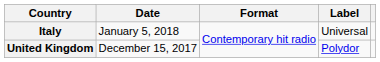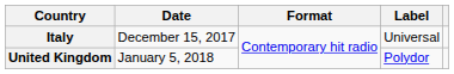 <table class="wikitable plainrowheaders">
 <tr>
 <th scope="col">Country</th>
 <th scope="col">Date</th>
 <th scope="col">Format</th>
 <th scope="col">Label</th>
 <th scope="col"></th>
 </tr>
 <tr>
 <th scope="row">Italy</th>
-<td>January 5, 2018</td>
+<td>December 15, 2017</td>
 <td rowspan="3"><a href='#'>Contemporary hit radio</a></td>
 <td>Universal</td>
 <td></td>
 </tr>
 <tr>
 <th scope="row">United Kingdom</th>
-<td>December 15, 2017</td>
+<td>January 5, 2018</td>
 <td><a href='#'>Polydor</a></td>
 <td></td>
 </tr>
 </table>
